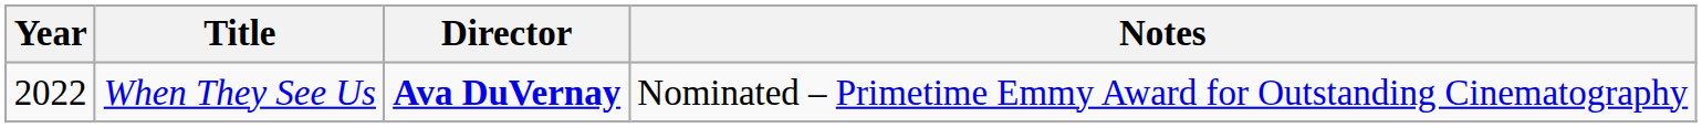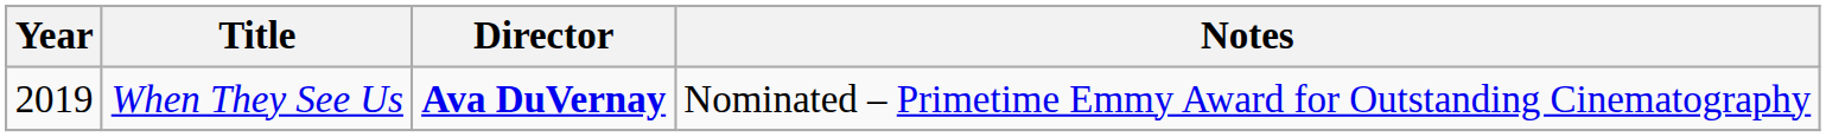 <table class="wikitable">
 <tr>
 <th>Year</th>
 <th>Title</th>
 <th>Director</th>
 <th>Notes</th>
 </tr>
 <tr>
-<td>2022</td>
+<td>2019</td>
 <td><em><a href='#'>When They See Us</a></em></td>
 <td><strong><a href='#'>Ava DuVernay</a></strong></td>
 <td>Nominated – <a href='#'>Primetime Emmy Award for Outstanding Cinematography</a></td>
 </tr>
 </table>
